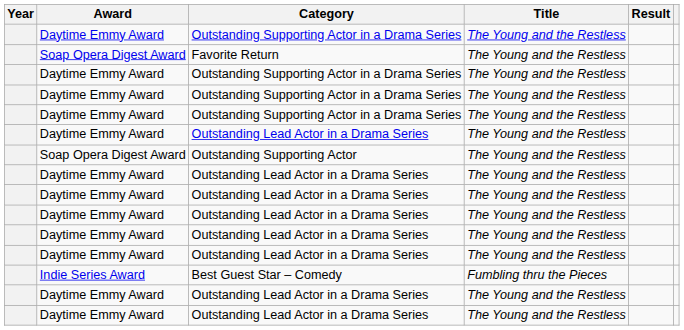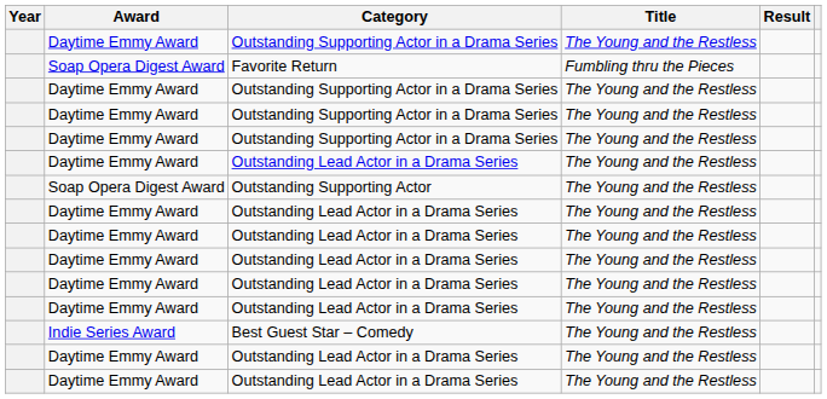 <table class="wikitable sortable plainrowheaders">
 <tr>
 <th scope="col">Year</th>
 <th scope="col">Award</th>
 <th scope="col">Category</th>
 <th scope="col">Title</th>
 <th scope="col">Result</th>
 <th scope="col" class="unsortable"></th>
 </tr>
 <tr>
 <th scope="row"></th>
 <td><a href='#'>Daytime Emmy Award</a></td>
 <td><a href='#'>Outstanding Supporting Actor in a Drama Series</a></td>
 <td><em><a href='#'>The Young and the Restless</a></em></td>
 <td></td>
 <td></td>
 </tr>
 <tr>
 <th scope="row"></th>
 <td><a href='#'>Soap Opera Digest Award</a></td>
 <td>Favorite Return</td>
-<td><em>The Young and the Restless</em></td>
+<td><em>Fumbling thru the Pieces</em></td>
 <td></td>
 <td></td>
 </tr>
 <tr>
 <th scope="row"></th>
 <td>Daytime Emmy Award</td>
 <td>Outstanding Supporting Actor in a Drama Series</td>
 <td><em>The Young and the Restless</em></td>
 <td></td>
 <td></td>
 </tr>
 <tr>
 <th scope="row"></th>
 <td>Daytime Emmy Award</td>
 <td>Outstanding Supporting Actor in a Drama Series</td>
 <td><em>The Young and the Restless</em></td>
 <td></td>
 <td></td>
 </tr>
 <tr>
 <th scope="row"></th>
 <td>Daytime Emmy Award</td>
 <td>Outstanding Supporting Actor in a Drama Series</td>
 <td><em>The Young and the Restless</em></td>
 <td></td>
 <td></td>
 </tr>
 <tr>
 <th scope="row"></th>
 <td>Daytime Emmy Award</td>
 <td><a href='#'>Outstanding Lead Actor in a Drama Series</a></td>
 <td><em>The Young and the Restless</em></td>
 <td></td>
 <td></td>
 </tr>
 <tr>
 <th scope="row"></th>
 <td>Soap Opera Digest Award</td>
 <td>Outstanding Supporting Actor</td>
 <td><em>The Young and the Restless</em></td>
 <td></td>
 <td></td>
 </tr>
 <tr>
 <th scope="row"></th>
 <td>Daytime Emmy Award</td>
 <td>Outstanding Lead Actor in a Drama Series</td>
 <td><em>The Young and the Restless</em></td>
 <td></td>
 <td></td>
 </tr>
 <tr>
 <th scope="row"></th>
 <td>Daytime Emmy Award</td>
 <td>Outstanding Lead Actor in a Drama Series</td>
 <td><em>The Young and the Restless</em></td>
 <td></td>
 <td></td>
 </tr>
 <tr>
 <th scope="row"></th>
 <td>Daytime Emmy Award</td>
 <td>Outstanding Lead Actor in a Drama Series</td>
 <td><em>The Young and the Restless</em></td>
 <td></td>
 <td></td>
 </tr>
 <tr>
 <th scope="row"></th>
 <td>Daytime Emmy Award</td>
 <td>Outstanding Lead Actor in a Drama Series</td>
 <td><em>The Young and the Restless</em></td>
 <td></td>
 <td></td>
 </tr>
 <tr>
 <th scope="row"></th>
 <td>Daytime Emmy Award</td>
 <td>Outstanding Lead Actor in a Drama Series</td>
 <td><em>The Young and the Restless</em></td>
 <td></td>
 <td></td>
 </tr>
 <tr>
 <th scope="row"></th>
 <td><a href='#'>Indie Series Award</a></td>
 <td>Best Guest Star – Comedy</td>
-<td><em>Fumbling thru the Pieces</em></td>
+<td><em>The Young and the Restless</em></td>
 <td></td>
 <td></td>
 </tr>
 <tr>
 <th scope="row"></th>
 <td>Daytime Emmy Award</td>
 <td>Outstanding Lead Actor in a Drama Series</td>
 <td><em>The Young and the Restless</em></td>
 <td></td>
 <td></td>
 </tr>
 <tr>
 <th scope="row"></th>
 <td>Daytime Emmy Award</td>
 <td>Outstanding Lead Actor in a Drama Series</td>
 <td><em>The Young and the Restless</em></td>
 <td></td>
 <td></td>
 </tr>
 </table>
